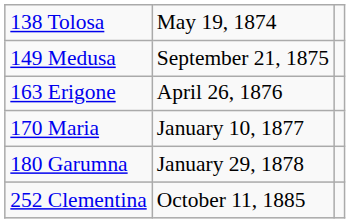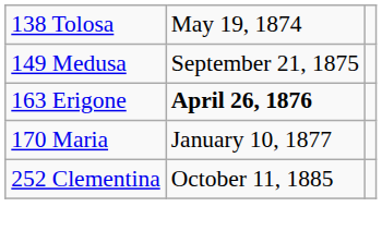 <table class="wikitable" align=right style="margin-top: 0; margin-left: 1em; font-size: 0.9em;">
 <tr>
 <td><a href='#'>138 Tolosa</a></td>
 <td>May 19, 1874</td>
 <td></td>
 </tr>
 <tr>
 <td><a href='#'>149 Medusa</a></td>
 <td>September 21, 1875</td>
 <td></td>
 </tr>
 <tr>
 <td><a href='#'>163 Erigone</a></td>
-<td>April 26, 1876</td>
+<td><strong>April 26, 1876</strong></td>
 <td></td>
 </tr>
 <tr>
 <td><a href='#'>170 Maria</a></td>
 <td>January 10, 1877</td>
 <td></td>
 </tr>
 <tr>
-<td><a href='#'>180 Garumna</a></td>
-<td>January 29, 1878</td>
-<td></td>
-</tr>
-<tr>
 <td><a href='#'>252 Clementina</a></td>
 <td>October 11, 1885</td>
 <td></td>
 </tr>
 </table>
